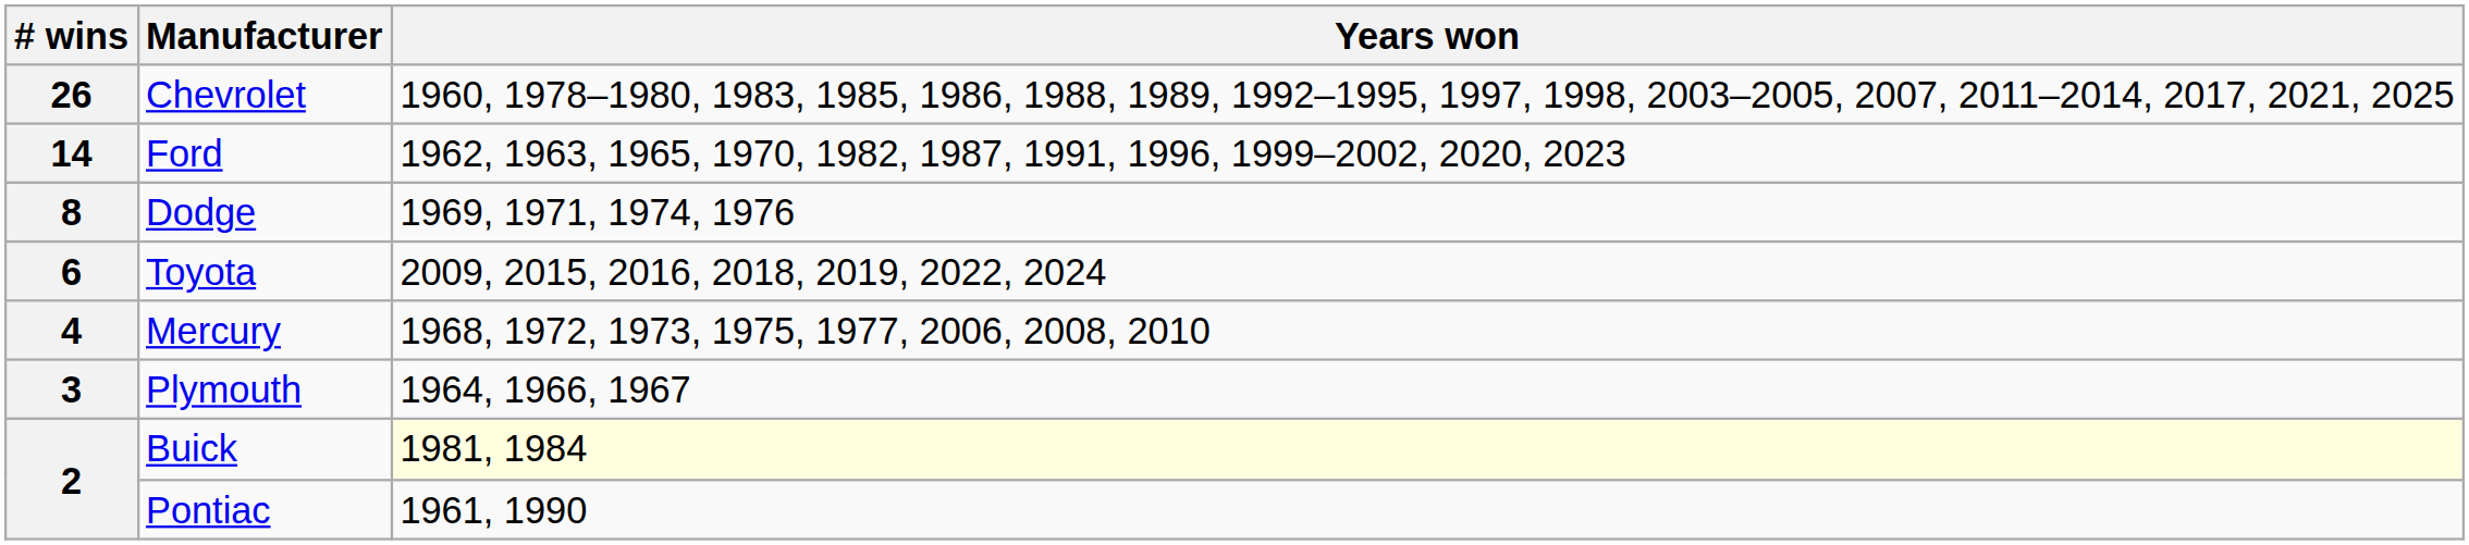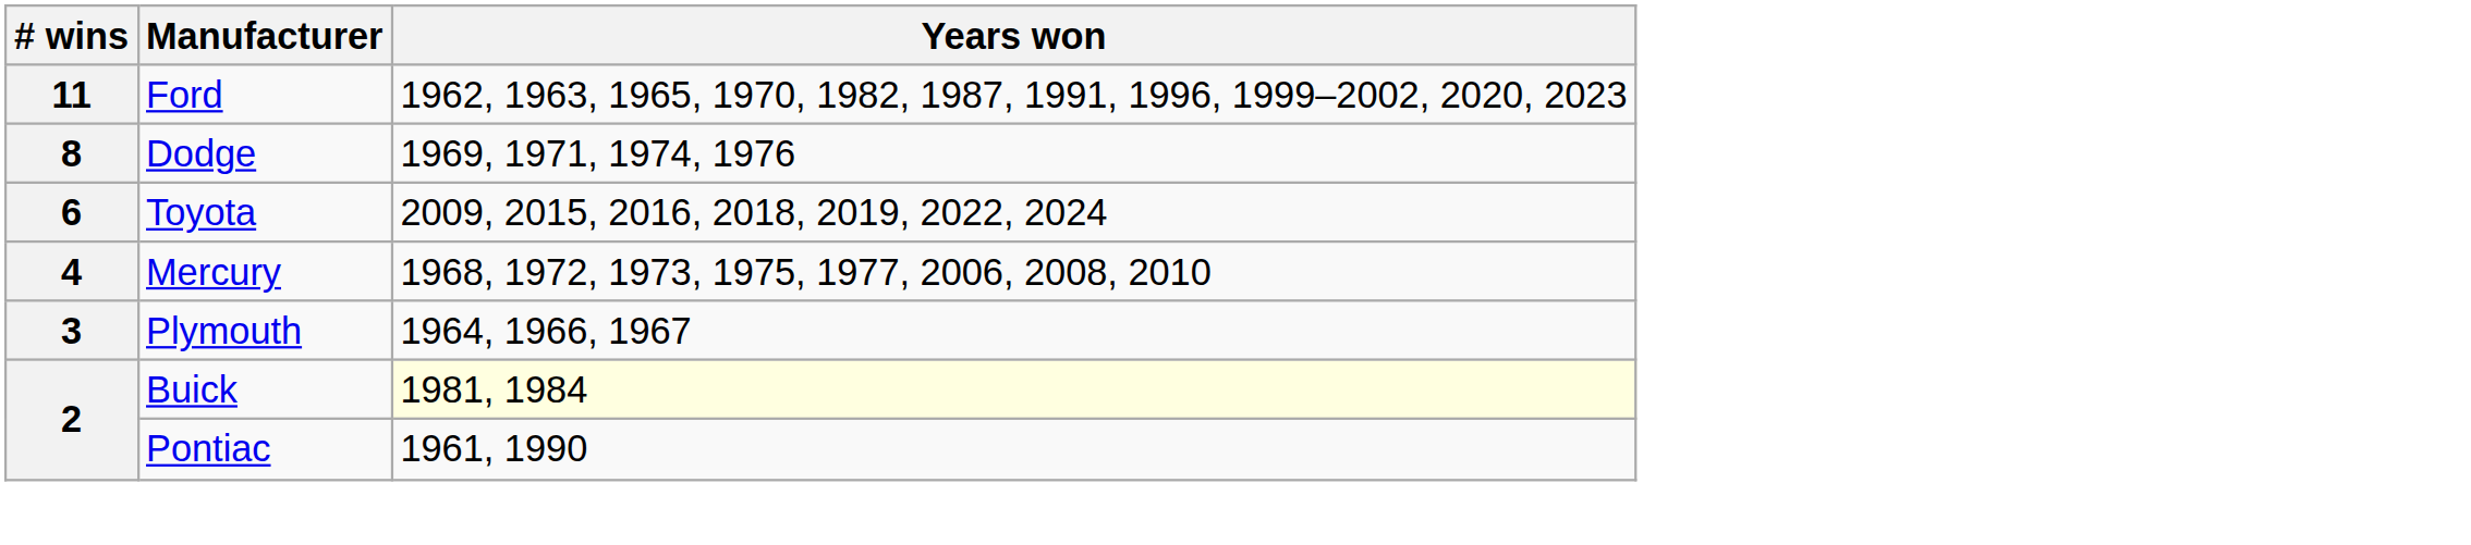 <table class="wikitable" style="font-size: 95%;">
 <tr>
 <th># wins</th>
 <th>Manufacturer</th>
 <th>Years won</th>
 </tr>
 <tr>
-<th>26</th>
-<td><a href='#'>Chevrolet</a></td>
-<td>1960, 1978–1980, 1983, 1985, 1986, 1988, 1989, 1992–1995, 1997, 1998, 2003–2005, 2007, 2011–2014, 2017, 2021, 2025</td>
-</tr>
-<tr>
-<th>14</th>
+<th>11</th>
 <td><a href='#'>Ford</a></td>
 <td>1962, 1963, 1965, 1970, 1982, 1987, 1991, 1996, 1999–2002, 2020, 2023</td>
 </tr>
 <tr>
 <th>8</th>
 <td><a href='#'>Dodge</a></td>
 <td>1969, 1971, 1974, 1976</td>
 </tr>
 <tr>
 <th>6</th>
 <td><a href='#'>Toyota</a></td>
 <td>2009, 2015, 2016, 2018, 2019, 2022, 2024</td>
 </tr>
 <tr>
 <th>4</th>
 <td><a href='#'>Mercury</a></td>
 <td>1968, 1972, 1973, 1975, 1977, 2006, 2008, 2010</td>
 </tr>
 <tr>
 <th>3</th>
 <td><a href='#'>Plymouth</a></td>
 <td>1964, 1966, 1967</td>
 </tr>
 <tr>
 <th rowspan="2">2</th>
 <td><a href='#'>Buick</a></td>
 <td style="background: lightyellow;">1981, 1984</td>
 </tr>
 <tr>
 <td><a href='#'>Pontiac</a></td>
 <td>1961, 1990</td>
 </tr>
 </table>
